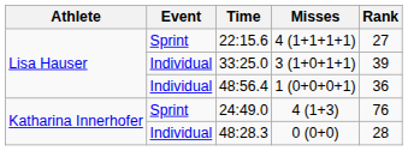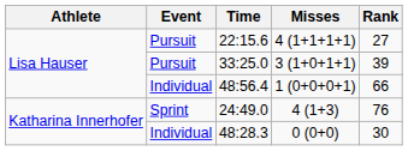 <table class="wikitable" style="font-size:90%">
 <tr>
 <th>Athlete</th>
 <th>Event</th>
 <th>Time</th>
 <th>Misses</th>
 <th>Rank</th>
 </tr>
 <tr align=center>
 <td align=left rowspan=3><a href='#'>Lisa Hauser</a></td>
-<td align=left><a href='#'>Sprint</a></td>
+<td align=left><a href='#'>Pursuit</a></td>
 <td>22:15.6</td>
 <td>4 (1+1+1+1)</td>
 <td>27</td>
 </tr>
 <tr align=center>
-<td align=left><a href='#'>Individual</a></td>
+<td align=left><a href='#'>Pursuit</a></td>
 <td>33:25.0</td>
 <td>3 (1+0+1+1)</td>
 <td>39</td>
 </tr>
 <tr align=center>
 <td align=left><a href='#'>Individual</a></td>
 <td>48:56.4</td>
 <td>1 (0+0+0+1)</td>
-<td>36</td>
+<td>66</td>
 </tr>
 <tr align=center>
 <td align=left rowspan=2><a href='#'>Katharina Innerhofer</a></td>
 <td align=left><a href='#'>Sprint</a></td>
 <td>24:49.0</td>
 <td>4 (1+3)</td>
 <td>76</td>
 </tr>
 <tr align=center>
 <td align=left><a href='#'>Individual</a></td>
 <td>48:28.3</td>
 <td>0 (0+0)</td>
-<td>28</td>
+<td>30</td>
 </tr>
 </table>
